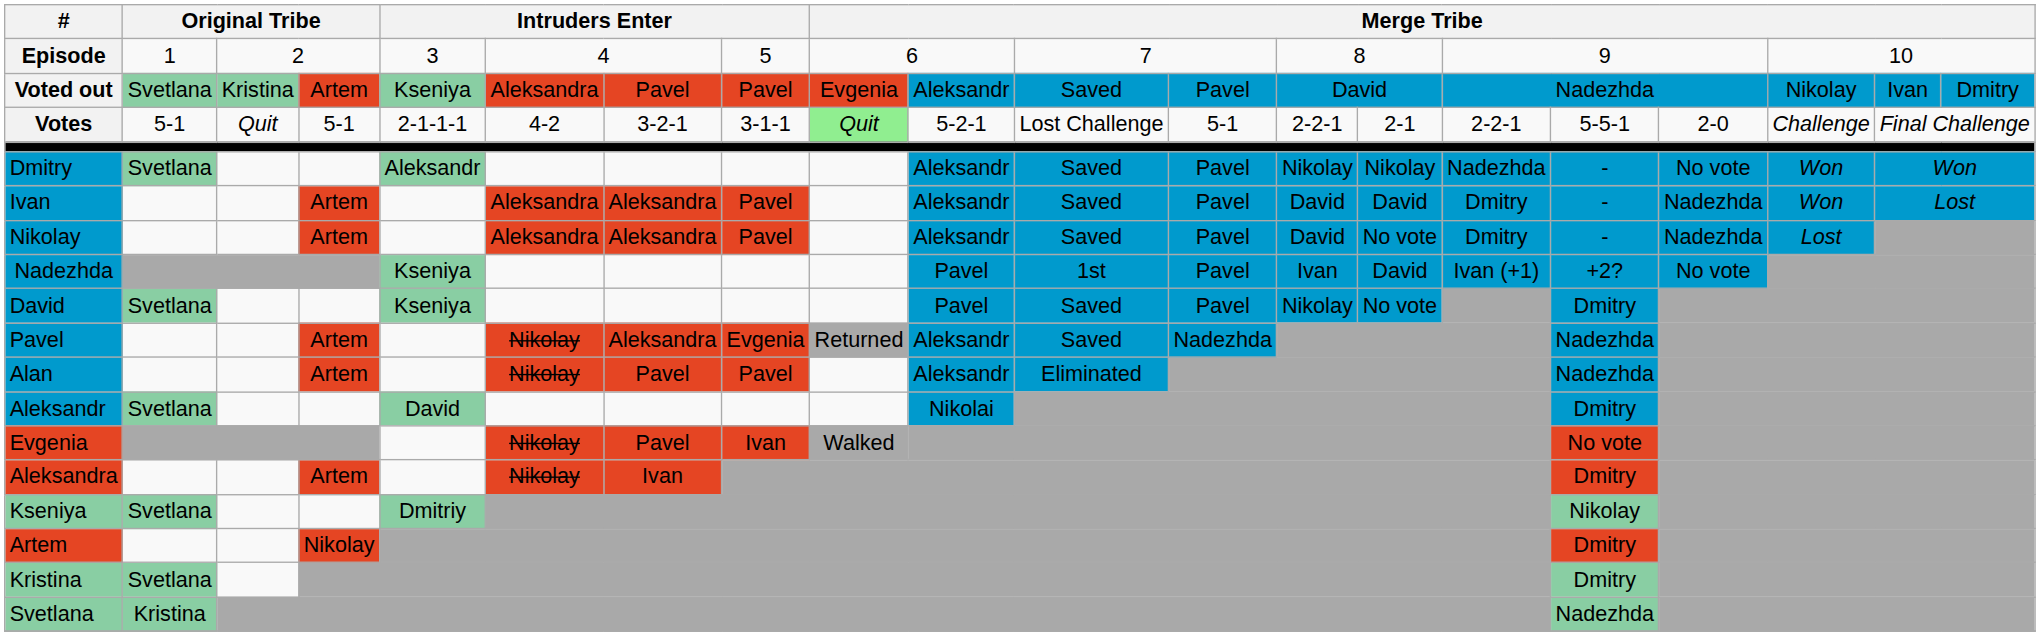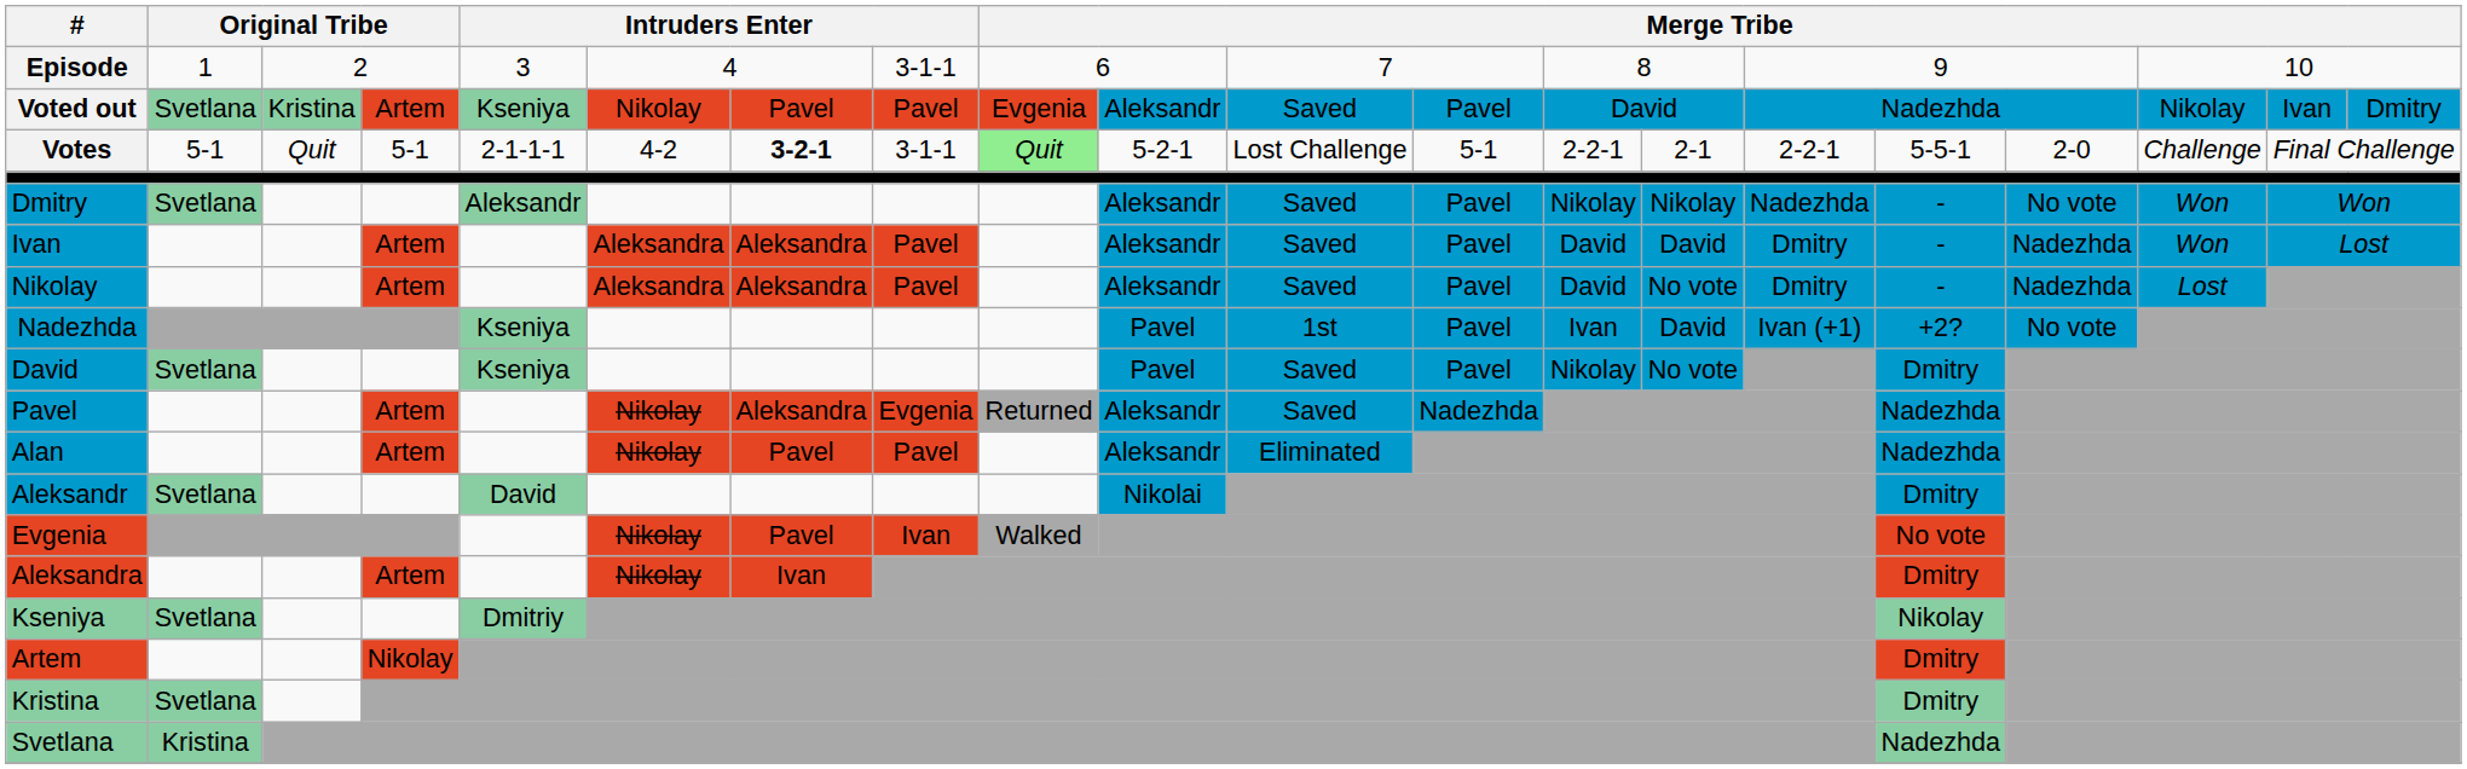 <table class="wikitable" text-align:center;">
 <tr>
 <th colspan="1">#</th>
 <th colspan="3">Original Tribe</th>
 <th colspan="4">Intruders Enter</th>
 <th colspan="12">Merge Tribe</th>
 </tr>
 <tr>
 <th colspan="1" align="left">Episode</th>
 <td align="center">1</td>
 <td align="center" colspan="2">2</td>
 <td align="center">3</td>
 <td align="center" colspan="2">4</td>
-<td align="center">5</td>
+<td align="center">3-1-1</td>
 <td align="center" colspan="2">6</td>
 <td align="center" colspan="2">7</td>
 <td align="center" colspan="2">8</td>
 <td align="center" colspan="3">9</td>
 <td align="center" colspan="3">10</td>
 </tr>
 <tr>
 <th colspan="1" align="left">Voted out</th>
 <td align="center" bgcolor="#89cea3">Svetlana</td>
 <td align="center" bgcolor="#89cea3">Kristina</td>
 <td align="center" bgcolor="#e54523">Artem</td>
 <td align="center" bgcolor="#89cea3">Kseniya</td>
-<td align="center" bgcolor="#e54523">Aleksandra</td>
+<td align="center" bgcolor="#e54523">Nikolay</td>
 <td align="center" bgcolor="#e54523">Pavel</td>
 <td align="center" bgcolor="#e54523">Pavel</td>
 <td align="center" bgcolor="#e54523">Evgenia</td>
 <td align="center" bgcolor="009ACD">Aleksandr</td>
 <td align="center" bgcolor="009ACD">Saved</td>
 <td align="center" bgcolor="009ACD">Pavel</td>
 <td align="center" colspan="2" bgcolor="009ACD">David</td>
 <td align="center" colspan="3" bgcolor="009ACD">Nadezhda</td>
 <td align="center" bgcolor="009ACD">Nikolay</td>
 <td align="center" bgcolor="009ACD">Ivan</td>
 <td align="center" bgcolor="009ACD">Dmitry</td>
 </tr>
 <tr>
 <th colspan="1" align="left">Votes</th>
 <td align="center">5-1</td>
 <td align="center"><em>Quit</em></td>
 <td align="center">5-1</td>
 <td align="center">2-1-1-1</td>
 <td align="center">4-2</td>
-<td align="center">3-2-1</td>
+<td align="center"><strong>3-2-1</strong></td>
 <td align="center">3-1-1</td>
 <td align="center" style="background: lightgreen;"><em>Quit</em></td>
 <td align="center">5-2-1</td>
 <td align="center">Lost Challenge</td>
 <td align="center">5-1</td>
 <td align="center">2-2-1</td>
 <td align="center">2-1</td>
 <td align="center">2-2-1</td>
 <td align="center">5-5-1</td>
 <td align="center">2-0</td>
 <td colspan="1" align="center"><em>Challenge</em></td>
 <td colspan="2" align="center"><em>Final Challenge</em></td>
 </tr>
 <tr>
 <td colspan="23" bgcolor="#000000"></td>
 </tr>
 <tr>
 <td bgcolor="009ACD" align="left">Dmitry</td>
 <td align="center" bgcolor="#89cea3">Svetlana</td>
 <td></td>
 <td></td>
 <td align="center" bgcolor="#89cea3">Aleksandr</td>
 <td></td>
 <td></td>
 <td></td>
 <td></td>
 <td align="center" bgcolor="009ACD">Aleksandr</td>
 <td align="center" bgcolor="009ACD">Saved</td>
 <td align="center" bgcolor="009ACD">Pavel</td>
 <td align="center" bgcolor="009ACD">Nikolay</td>
 <td align="center" bgcolor="009ACD">Nikolay</td>
 <td align="center" bgcolor="009ACD">Nadezhda</td>
 <td align="center" bgcolor="009ACD">-</td>
 <td align="center" bgcolor="009ACD">No vote</td>
 <td colspan="1" align="center" bgcolor="009ACD"><em>Won</em></td>
 <td colspan="2" align="center" bgcolor="009ACD"><em>Won</em></td>
 </tr>
 <tr>
 <td bgcolor="009ACD" align="left">Ivan</td>
 <td></td>
 <td></td>
 <td align="center" bgcolor="#e54523">Artem</td>
 <td></td>
 <td align="center" bgcolor="#e54523">Aleksandra</td>
 <td align="center" bgcolor="#e54523">Aleksandra</td>
 <td align="center" bgcolor="#e54523">Pavel</td>
 <td></td>
 <td align="center" bgcolor="009ACD">Aleksandr</td>
 <td align="center" bgcolor="009ACD">Saved</td>
 <td align="center" bgcolor="009ACD">Pavel</td>
 <td align="center" bgcolor="009ACD">David</td>
 <td align="center" bgcolor="009ACD">David</td>
 <td align="center" bgcolor="009ACD">Dmitry</td>
 <td align="center" bgcolor="009ACD">-</td>
 <td align="center" bgcolor="009ACD">Nadezhda</td>
 <td colspan="1" align="center" bgcolor="009ACD"><em>Won</em></td>
 <td colspan="2" align="center" bgcolor="009ACD"><em>Lost</em></td>
 </tr>
 <tr>
 <td bgcolor="009ACD" align="left">Nikolay</td>
 <td></td>
 <td></td>
 <td align="center" bgcolor="#e54523">Artem</td>
 <td></td>
 <td align="center" bgcolor="#e54523">Aleksandra</td>
 <td align="center" bgcolor="#e54523">Aleksandra</td>
 <td align="center" bgcolor="#e54523">Pavel</td>
 <td></td>
 <td align="center" bgcolor="009ACD">Aleksandr</td>
 <td align="center" bgcolor="009ACD">Saved</td>
 <td align="center" bgcolor="009ACD">Pavel</td>
 <td align="center" bgcolor="009ACD">David</td>
 <td align="center" bgcolor="009ACD">No vote</td>
 <td align="center" bgcolor="009ACD">Dmitry</td>
 <td align="center" bgcolor="009ACD">-</td>
 <td align="center" bgcolor="009ACD">Nadezhda</td>
 <td colspan="1" align="center" bgcolor="009ACD"><em>Lost</td>
 <td colspan="2" bgcolor="darkgrey"></td>
 </tr>
 <tr>
 <td align="center" bgcolor="009ACD" align="left">Nadezhda</td>
 <td colspan="3" bgcolor="darkgrey"></td>
 <td align="center" bgcolor="#89cea3">Kseniya</td>
 <td></td>
 <td></td>
 <td></td>
 <td></td>
 <td align="center" bgcolor="009ACD">Pavel</td>
 <td align="center" bgcolor="009ACD">1st</td>
 <td align="center" bgcolor="009ACD">Pavel</td>
 <td align="center" bgcolor="009ACD">Ivan</td>
 <td align="center" bgcolor="009ACD">David</td>
 <td align="center" bgcolor="009ACD">Ivan (+1)</td>
 <td align="center" bgcolor="009ACD">+2?</td>
 <td align="center" bgcolor="009ACD">No vote</td>
 <td colspan="3" bgcolor="darkgrey"></td>
 </tr>
 <tr>
 <td bgcolor="009ACD" align="left">David</td>
 <td align="center" bgcolor="#89cea3">Svetlana</td>
 <td></td>
 <td></td>
 <td align="center" bgcolor="#89cea3">Kseniya</td>
 <td></td>
 <td></td>
 <td></td>
 <td></td>
 <td align="center" bgcolor="009ACD">Pavel</td>
 <td align="center" bgcolor="009ACD">Saved</td>
 <td align="center" bgcolor="009ACD">Pavel</td>
 <td align="center" bgcolor="009ACD">Nikolay</td>
 <td align="center" bgcolor="009ACD">No vote</td>
 <td bgcolor="darkgrey"></td>
 <td align="center" bgcolor="009ACD">Dmitry</td>
 <td colspan="4" bgcolor="darkgrey"></td>
 </tr>
 <tr>
 <td bgcolor="009ACD" align="left">Pavel</td>
 <td></td>
 <td></td>
 <td align="center" bgcolor="#e54523">Artem</td>
 <td></td>
 <td align="center" bgcolor="#e54523"><s>Nikolay</s></td>
 <td align="center" bgcolor="#e54523">Aleksandra</td>
 <td align="center" bgcolor="#e54523">Evgenia</td>
 <td align="center" bgcolor="darkgrey">Returned</td>
 <td align="center" bgcolor="009ACD">Aleksandr</td>
 <td align="center" bgcolor="009ACD">Saved</td>
 <td align="center" bgcolor="009ACD">Nadezhda</td>
 <td colspan="3" bgcolor="darkgrey"></td>
 <td align="center" bgcolor="009ACD">Nadezhda</td>
 <td colspan="4" bgcolor="darkgrey"></td>
 </tr>
 <tr>
 <td bgcolor="009ACD" align="left">Alan</td>
 <td></td>
 <td></td>
 <td align="center" bgcolor="#e54523">Artem</td>
 <td></td>
 <td align="center" bgcolor="#e54523"><s>Nikolay</s></td>
 <td align="center" bgcolor="#e54523">Pavel</td>
 <td align="center" bgcolor="#e54523">Pavel</td>
 <td></td>
 <td align="center" bgcolor="009ACD">Aleksandr</td>
 <td align="center" bgcolor="009ACD">Eliminated</td>
 <td colspan="4" bgcolor="darkgrey"></td>
 <td align="center" bgcolor="009ACD">Nadezhda</td>
 <td colspan="4" bgcolor="darkgrey"></td>
 </tr>
 <tr>
 <td bgcolor="009ACD" align="left">Aleksandr</td>
 <td align="center" bgcolor="#89cea3">Svetlana</td>
 <td></td>
 <td></td>
 <td align="center" bgcolor="#89cea3">David</td>
 <td></td>
 <td></td>
 <td></td>
 <td></td>
 <td align="center" bgcolor="009ACD">Nikolai</td>
 <td colspan="5" bgcolor="darkgrey"></td>
 <td align="center" bgcolor="009ACD">Dmitry</td>
 <td colspan="4" bgcolor="darkgrey"></td>
 </tr>
 <tr>
 <td bgcolor="#e54523" align="left">Evgenia</td>
 <td colspan="3" bgcolor="darkgrey"></td>
 <td></td>
 <td align="center" bgcolor="#e54523"><s>Nikolay</s></td>
 <td align="center" bgcolor="#e54523">Pavel</td>
 <td align="center" bgcolor="#e54523">Ivan</td>
 <td align="center" bgcolor="darkgrey">Walked</td>
 <td colspan="6" bgcolor="darkgrey"></td>
 <td align="center" bgcolor="#e54523">No vote</td>
 <td colspan="4" bgcolor="darkgrey"></td>
 </tr>
 <tr>
 <td bgcolor="#e54523" align="left">Aleksandra</td>
 <td></td>
 <td></td>
 <td align="center" bgcolor="#e54523">Artem</td>
 <td></td>
 <td align="center" bgcolor="#e54523"><s>Nikolay</s></td>
 <td align="center" bgcolor="#e54523">Ivan</td>
 <td colspan="8" bgcolor="darkgrey"></td>
 <td align="center" bgcolor="#e54523">Dmitry</td>
 <td colspan="4" bgcolor="darkgrey"></td>
 </tr>
 <tr>
 <td bgcolor="#89cea3" align="left">Kseniya</td>
 <td align="center" bgcolor="#89cea3">Svetlana</td>
 <td></td>
 <td></td>
 <td align="center" bgcolor="#89cea3">Dmitriy</td>
 <td colspan="10" bgcolor="darkgrey"></td>
 <td align="center" bgcolor="#89cea3">Nikolay</td>
 <td colspan="4" bgcolor="darkgrey"></td>
 </tr>
 <tr>
 <td bgcolor="#e54523" align="left">Artem</td>
 <td></td>
 <td></td>
 <td align="center" bgcolor="#e54523">Nikolay</td>
 <td colspan="11" bgcolor="darkgrey"></td>
 <td align="center" bgcolor="#e54523">Dmitry</td>
 <td colspan="4" bgcolor="darkgrey"></td>
 </tr>
 <tr>
 <td bgcolor="#89cea3" align="left">Kristina</td>
 <td align="center" bgcolor="#89cea3">Svetlana</td>
 <td></td>
 <td colspan="12" bgcolor="darkgrey"></td>
 <td align="center" bgcolor="#89cea3">Dmitry</td>
 <td colspan="4" bgcolor="darkgrey"></td>
 </tr>
 <tr>
 <td bgcolor="#89cea3" align="left">Svetlana</td>
 <td align="center" bgcolor="#89cea3">Kristina</td>
 <td colspan="13" bgcolor="darkgrey"></td>
 <td align="center" bgcolor="#89cea3">Nadezhda</td>
 <td colspan="4" bgcolor="darkgrey"></td>
 </tr>
 <tr>
 </tr>
 </table>
